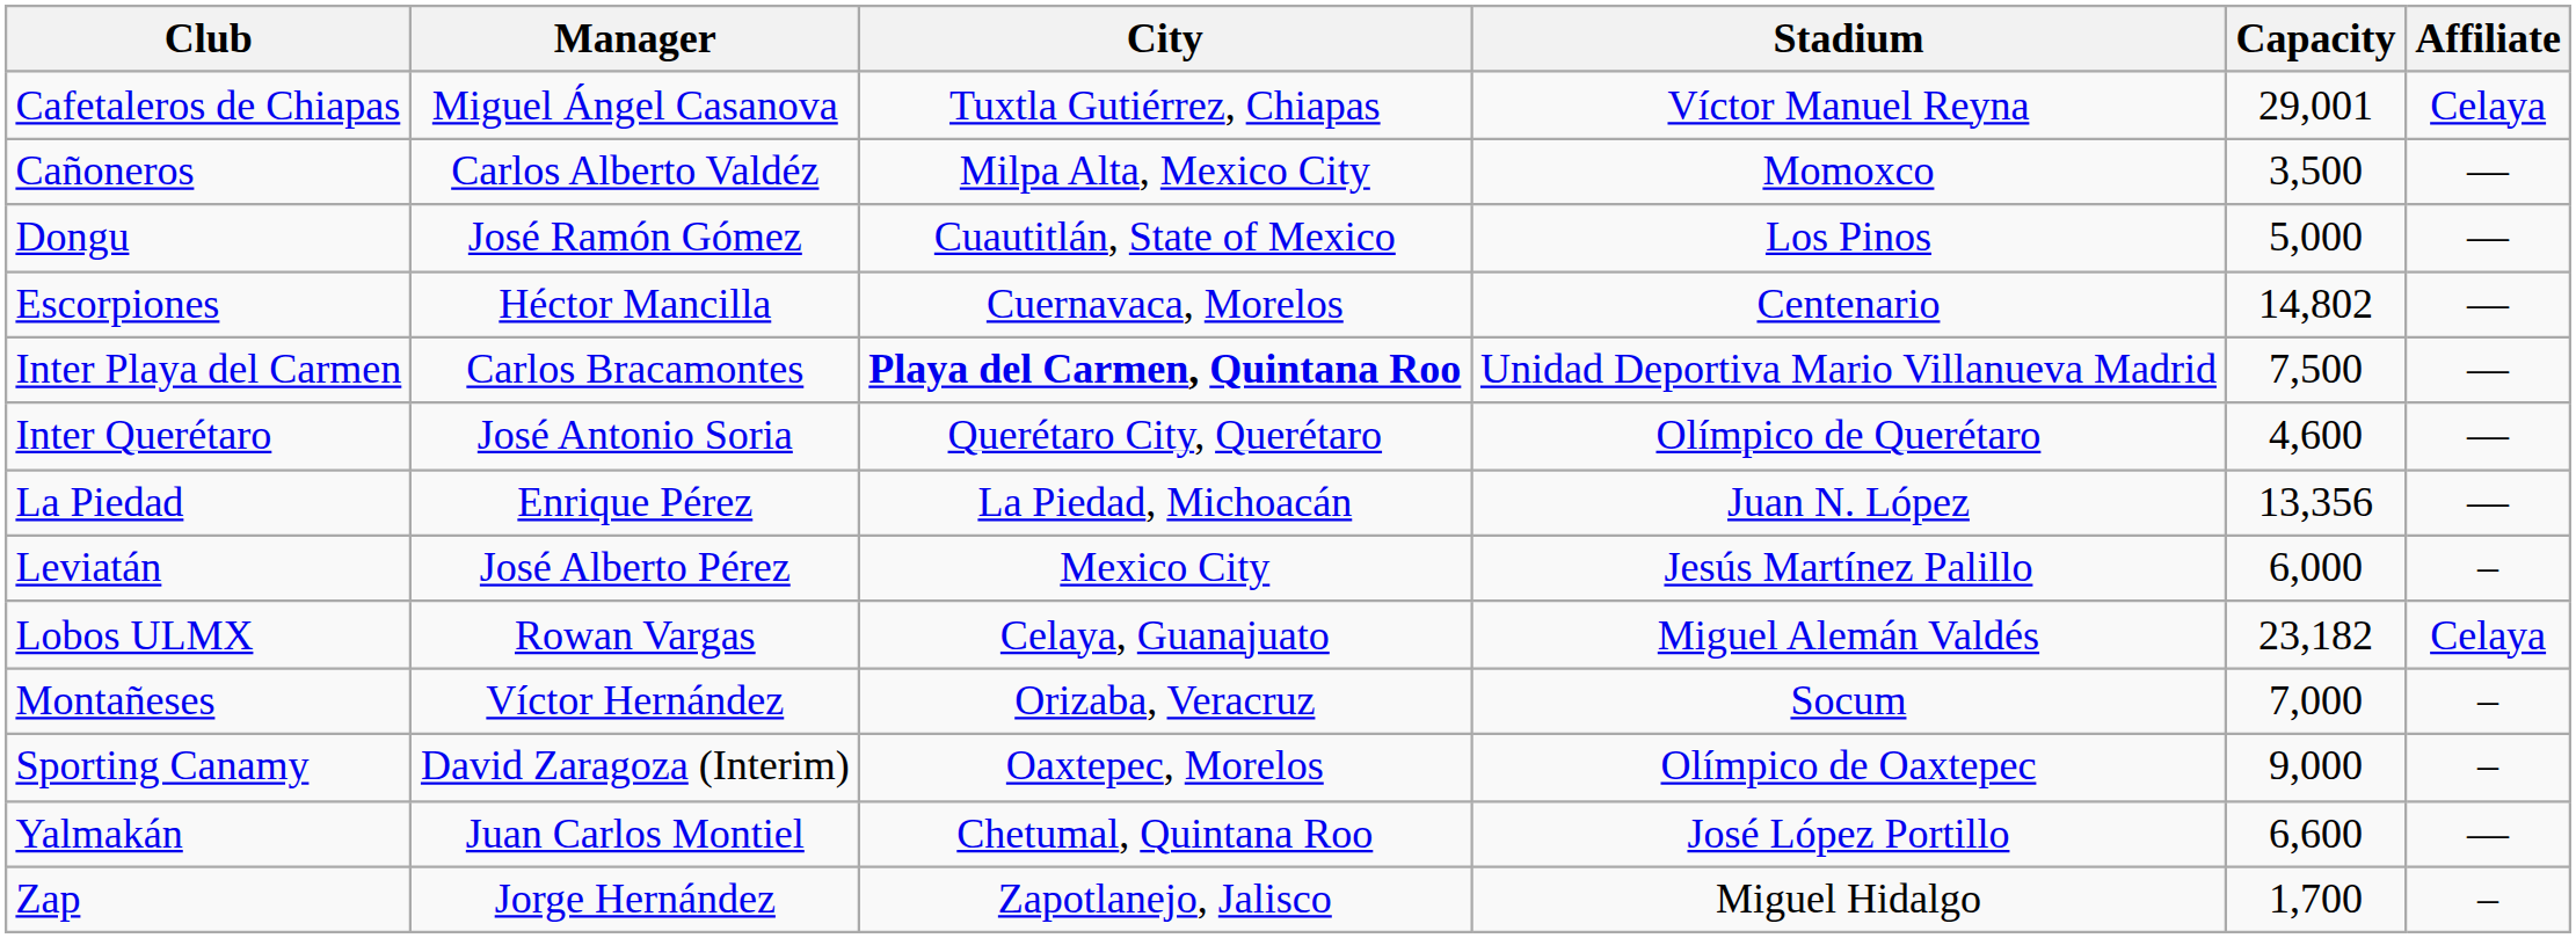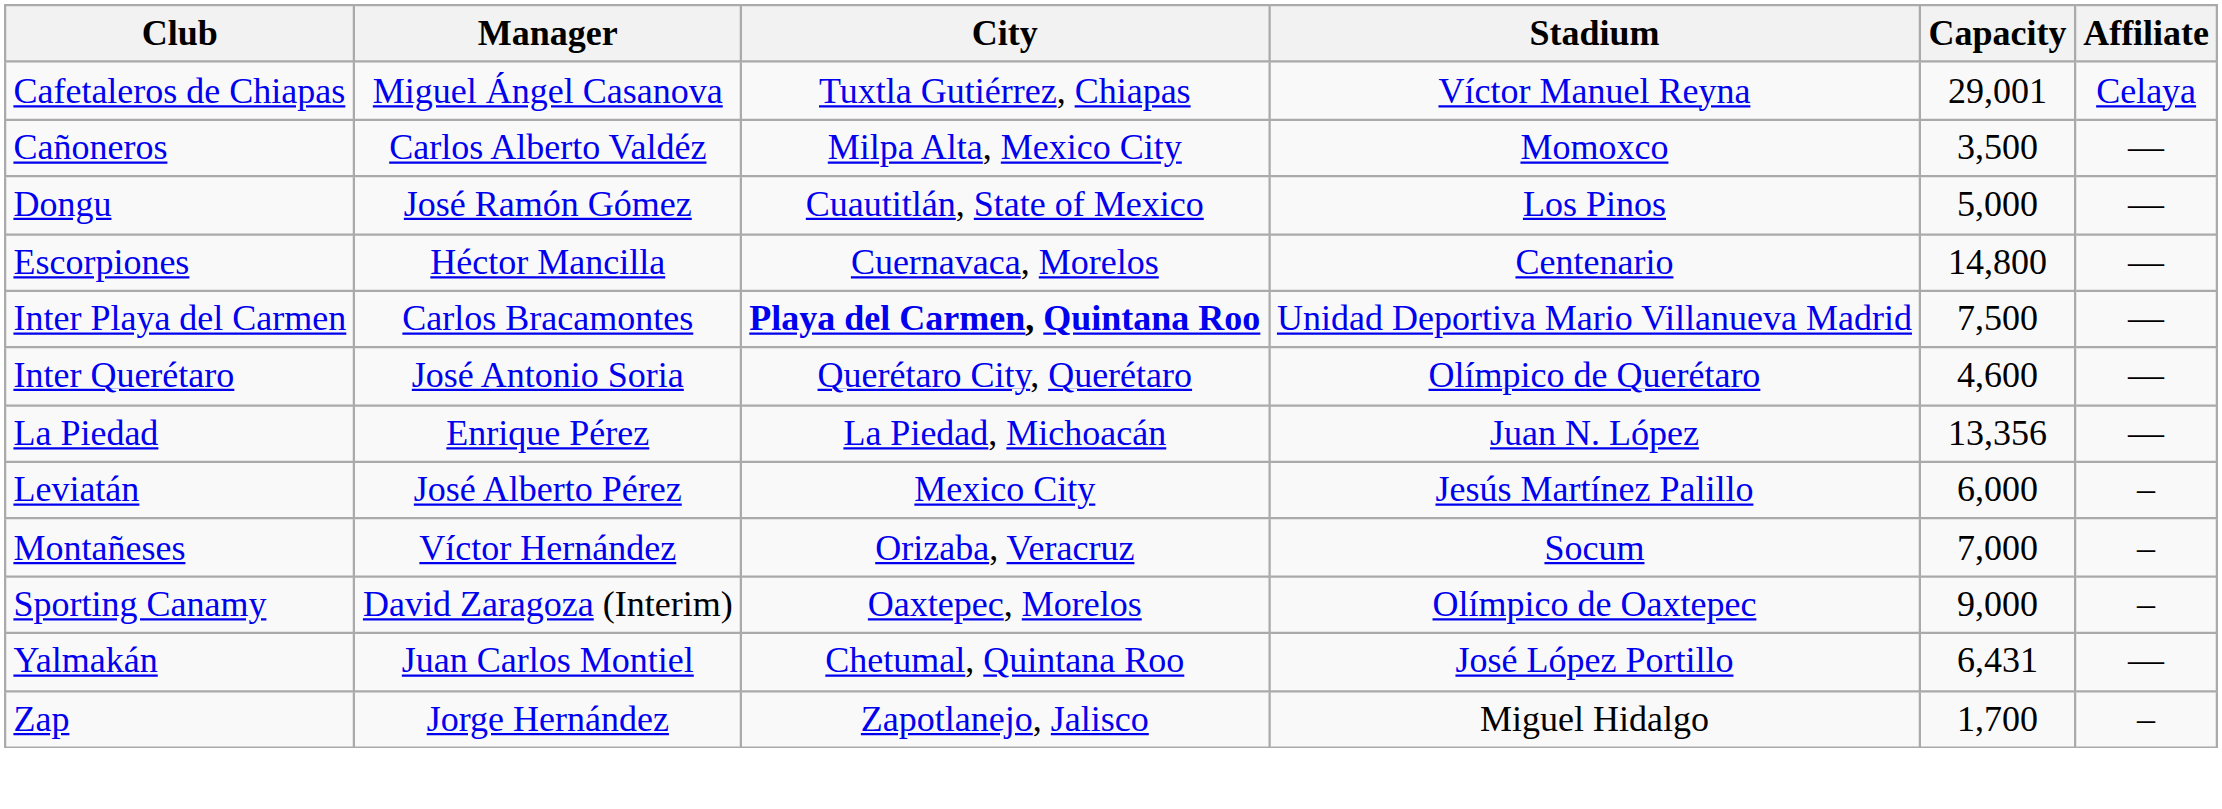 <table class="wikitable sortable" style="text-align: center;">
 <tr>
 <th>Club</th>
 <th>Manager</th>
 <th>City</th>
 <th>Stadium</th>
 <th>Capacity</th>
 <th>Affiliate</th>
 </tr>
 <tr>
 <td align="left"><a href='#'>Cafetaleros de Chiapas</a></td>
 <td> <a href='#'>Miguel Ángel Casanova</a></td>
 <td><a href='#'>Tuxtla Gutiérrez</a>, <a href='#'>Chiapas</a></td>
 <td><a href='#'>Víctor Manuel Reyna</a></td>
 <td>29,001</td>
 <td><a href='#'>Celaya</a></td>
 </tr>
 <tr>
 <td align="left"><a href='#'>Cañoneros</a></td>
 <td> <a href='#'>Carlos Alberto Valdéz</a></td>
 <td><a href='#'>Milpa Alta</a>, <a href='#'>Mexico City</a></td>
 <td><a href='#'>Momoxco</a></td>
 <td>3,500</td>
 <td>—</td>
 </tr>
 <tr>
 <td align="left"><a href='#'>Dongu</a></td>
 <td> <a href='#'>José Ramón Gómez</a></td>
 <td><a href='#'>Cuautitlán</a>, <a href='#'>State of Mexico</a></td>
 <td><a href='#'>Los Pinos</a></td>
 <td>5,000</td>
 <td>—</td>
 </tr>
 <tr>
 <td align="left"><a href='#'>Escorpiones</a></td>
 <td> <a href='#'>Héctor Mancilla</a></td>
 <td><a href='#'>Cuernavaca</a>, <a href='#'>Morelos</a></td>
 <td><a href='#'>Centenario</a></td>
-<td>14,802</td>
+<td>14,800</td>
 <td>—</td>
 </tr>
 <tr>
 <td align="left"><a href='#'>Inter Playa del Carmen</a></td>
 <td> <a href='#'>Carlos Bracamontes</a></td>
 <td><strong><a href='#'>Playa del Carmen</a>, <a href='#'>Quintana Roo</a></strong></td>
 <td><a href='#'>Unidad Deportiva Mario Villanueva Madrid</a></td>
 <td>7,500</td>
 <td>—</td>
 </tr>
 <tr>
 <td align="left"><a href='#'>Inter Querétaro</a></td>
 <td> <a href='#'>José Antonio Soria</a></td>
 <td><a href='#'>Querétaro City</a>, <a href='#'>Querétaro</a></td>
 <td><a href='#'>Olímpico de Querétaro</a></td>
 <td>4,600</td>
 <td>—</td>
 </tr>
 <tr>
 <td align="left"><a href='#'>La Piedad</a></td>
 <td> <a href='#'>Enrique Pérez</a></td>
 <td><a href='#'>La Piedad</a>, <a href='#'>Michoacán</a></td>
 <td><a href='#'>Juan N. López</a></td>
 <td>13,356</td>
 <td>—</td>
 </tr>
 <tr>
 <td align="left"><a href='#'>Leviatán</a></td>
 <td> <a href='#'>José Alberto Pérez</a></td>
 <td><a href='#'>Mexico City</a></td>
 <td><a href='#'>Jesús Martínez Palillo</a></td>
 <td>6,000</td>
 <td>–</td>
 </tr>
 <tr>
-<td align="left"><a href='#'>Lobos ULMX</a></td>
-<td> <a href='#'>Rowan Vargas</a></td>
-<td><a href='#'>Celaya</a>, <a href='#'>Guanajuato</a></td>
-<td><a href='#'>Miguel Alemán Valdés</a></td>
-<td>23,182</td>
-<td><a href='#'>Celaya</a></td>
-</tr>
-<tr>
 <td align="left"><a href='#'>Montañeses</a></td>
 <td> <a href='#'>Víctor Hernández</a></td>
 <td><a href='#'>Orizaba</a>, <a href='#'>Veracruz</a></td>
 <td><a href='#'>Socum</a></td>
 <td>7,000</td>
 <td>–</td>
 </tr>
 <tr>
 <td align="left"><a href='#'>Sporting Canamy</a></td>
 <td> <a href='#'>David Zaragoza</a> (Interim)</td>
 <td><a href='#'>Oaxtepec</a>, <a href='#'>Morelos</a></td>
 <td><a href='#'>Olímpico de Oaxtepec</a></td>
 <td>9,000</td>
 <td>–</td>
 </tr>
 <tr>
 <td align="left"><a href='#'>Yalmakán</a></td>
 <td> <a href='#'>Juan Carlos Montiel</a></td>
 <td><a href='#'>Chetumal</a>, <a href='#'>Quintana Roo</a></td>
 <td><a href='#'>José López Portillo</a></td>
-<td>6,600</td>
+<td>6,431</td>
 <td>—</td>
 </tr>
 <tr>
 <td align="left"><a href='#'>Zap</a></td>
 <td> <a href='#'>Jorge Hernández</a></td>
 <td><a href='#'>Zapotlanejo</a>, <a href='#'>Jalisco</a></td>
 <td>Miguel Hidalgo</td>
 <td>1,700</td>
 <td>–</td>
 </tr>
 </table>
